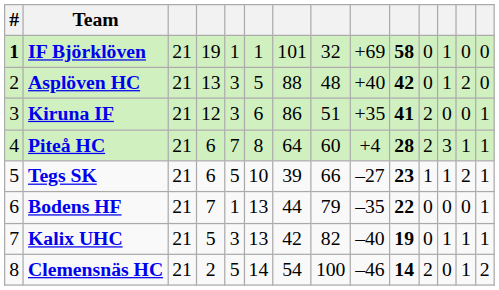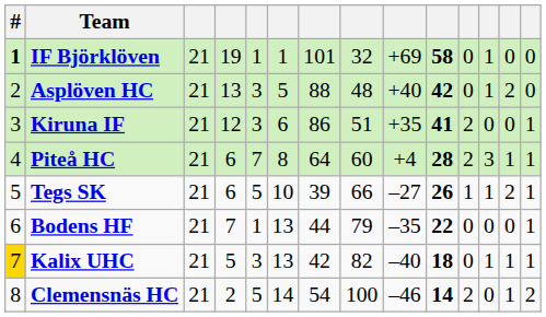 <table class="wikitable sortable">
 <tr>
 <th>#</th>
 <th>Team</th>
 <th></th>
 <th></th>
 <th></th>
 <th></th>
 <th></th>
 <th></th>
 <th></th>
 <th></th>
 <th></th>
 <th></th>
 <th></th>
 <th></th>
 </tr>
 <tr style="background: #D0F0C0;">
 <td><strong>1</strong></td>
 <td><strong><a href='#'>IF Björklöven</a></strong></td>
 <td style="text-align: center;">21</td>
 <td style="text-align: center;">19</td>
 <td style="text-align: center;">1</td>
 <td style="text-align: center;">1</td>
 <td style="text-align: center;">101</td>
 <td style="text-align: center;">32</td>
 <td style="text-align: center;">+69</td>
 <td style="text-align: center;"><strong>58</strong></td>
 <td style="text-align: center;">0</td>
 <td style="text-align: center;">1</td>
 <td style="text-align: center;">0</td>
 <td style="text-align: center;">0</td>
 </tr>
 <tr style="background: #D0F0C0;">
 <td>2</td>
 <td><strong><a href='#'>Asplöven HC</a></strong></td>
 <td style="text-align: center;">21</td>
 <td style="text-align: center;">13</td>
 <td style="text-align: center;">3</td>
 <td style="text-align: center;">5</td>
 <td style="text-align: center;">88</td>
 <td style="text-align: center;">48</td>
 <td style="text-align: center;">+40</td>
 <td style="text-align: center;"><strong>42</strong></td>
 <td style="text-align: center;">0</td>
 <td style="text-align: center;">1</td>
 <td style="text-align: center;">2</td>
 <td style="text-align: center;">0</td>
 </tr>
 <tr style="background: #D0F0C0;">
 <td>3</td>
 <td><strong><a href='#'>Kiruna IF</a></strong></td>
 <td style="text-align: center;">21</td>
 <td style="text-align: center;">12</td>
 <td style="text-align: center;">3</td>
 <td style="text-align: center;">6</td>
 <td style="text-align: center;">86</td>
 <td style="text-align: center;">51</td>
 <td style="text-align: center;">+35</td>
 <td style="text-align: center;"><strong>41</strong></td>
 <td style="text-align: center;">2</td>
 <td style="text-align: center;">0</td>
 <td style="text-align: center;">0</td>
 <td style="text-align: center;">1</td>
 </tr>
 <tr style="background: #D0F0C0;">
 <td>4</td>
 <td><strong><a href='#'>Piteå HC</a></strong></td>
 <td style="text-align: center;">21</td>
 <td style="text-align: center;">6</td>
 <td style="text-align: center;">7</td>
 <td style="text-align: center;">8</td>
 <td style="text-align: center;">64</td>
 <td style="text-align: center;">60</td>
 <td style="text-align: center;">+4</td>
 <td style="text-align: center;"><strong>28</strong></td>
 <td style="text-align: center;">2</td>
 <td style="text-align: center;">3</td>
 <td style="text-align: center;">1</td>
 <td style="text-align: center;">1</td>
 </tr>
 <tr>
 <td>5</td>
 <td><strong><a href='#'>Tegs SK</a></strong></td>
 <td style="text-align: center;">21</td>
 <td style="text-align: center;">6</td>
 <td style="text-align: center;">5</td>
 <td style="text-align: center;">10</td>
 <td style="text-align: center;">39</td>
 <td style="text-align: center;">66</td>
 <td style="text-align: center;">–27</td>
-<td style="text-align: center;"><strong>23</strong></td>
+<td style="text-align: center;"><strong>26</strong></td>
 <td style="text-align: center;">1</td>
 <td style="text-align: center;">1</td>
 <td style="text-align: center;">2</td>
 <td style="text-align: center;">1</td>
 </tr>
 <tr>
 <td>6</td>
 <td><strong><a href='#'>Bodens HF</a></strong></td>
 <td style="text-align: center;">21</td>
 <td style="text-align: center;">7</td>
 <td style="text-align: center;">1</td>
 <td style="text-align: center;">13</td>
 <td style="text-align: center;">44</td>
 <td style="text-align: center;">79</td>
 <td style="text-align: center;">–35</td>
 <td style="text-align: center;"><strong>22</strong></td>
 <td style="text-align: center;">0</td>
 <td style="text-align: center;">0</td>
 <td style="text-align: center;">0</td>
 <td style="text-align: center;">1</td>
 </tr>
 <tr>
-<td>7</td>
+<td style="background: gold;">7</td>
 <td><strong><a href='#'>Kalix UHC</a></strong></td>
 <td style="text-align: center;">21</td>
 <td style="text-align: center;">5</td>
 <td style="text-align: center;">3</td>
 <td style="text-align: center;">13</td>
 <td style="text-align: center;">42</td>
 <td style="text-align: center;">82</td>
 <td style="text-align: center;">–40</td>
-<td style="text-align: center;"><strong>19</strong></td>
+<td style="text-align: center;"><strong>18</strong></td>
 <td style="text-align: center;">0</td>
 <td style="text-align: center;">1</td>
 <td style="text-align: center;">1</td>
 <td style="text-align: center;">1</td>
 </tr>
 <tr>
 <td>8</td>
 <td><strong><a href='#'>Clemensnäs HC</a></strong></td>
 <td style="text-align: center;">21</td>
 <td style="text-align: center;">2</td>
 <td style="text-align: center;">5</td>
 <td style="text-align: center;">14</td>
 <td style="text-align: center;">54</td>
 <td style="text-align: center;">100</td>
 <td style="text-align: center;">–46</td>
 <td style="text-align: center;"><strong>14</strong></td>
 <td style="text-align: center;">2</td>
 <td style="text-align: center;">0</td>
 <td style="text-align: center;">1</td>
 <td style="text-align: center;">2</td>
 </tr>
 </table>
